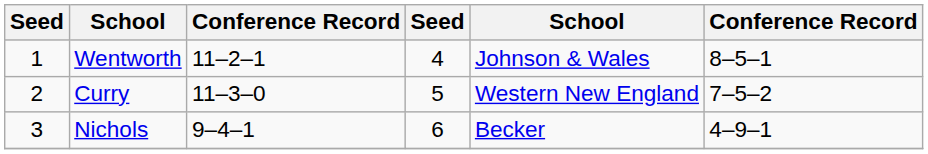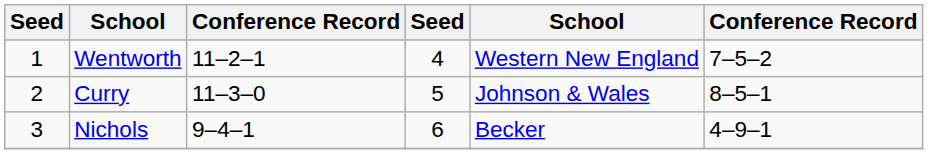 <table class="wikitable">
 <tr>
 <th>Seed</th>
 <th>School</th>
 <th>Conference Record</th>
 <th>Seed</th>
 <th>School</th>
 <th>Conference Record</th>
 </tr>
 <tr>
 <td align=center>1</td>
 <td><a href='#'>Wentworth</a></td>
 <td>11–2–1</td>
 <td align=center>4</td>
-<td><a href='#'>Johnson & Wales</a></td>
-<td>8–5–1</td>
+<td><a href='#'>Western New England</a></td>
+<td>7–5–2</td>
 </tr>
 <tr>
 <td align=center>2</td>
 <td><a href='#'>Curry</a></td>
 <td>11–3–0</td>
 <td align=center>5</td>
-<td><a href='#'>Western New England</a></td>
-<td>7–5–2</td>
+<td><a href='#'>Johnson & Wales</a></td>
+<td>8–5–1</td>
 </tr>
 <tr>
 <td align=center>3</td>
 <td><a href='#'>Nichols</a></td>
 <td>9–4–1</td>
 <td align=center>6</td>
 <td><a href='#'>Becker</a></td>
 <td>4–9–1</td>
 </tr>
 <tr>
 </tr>
 </table>
